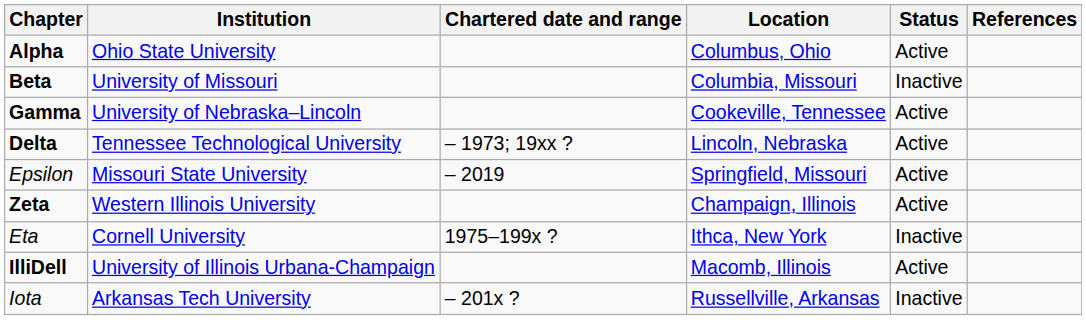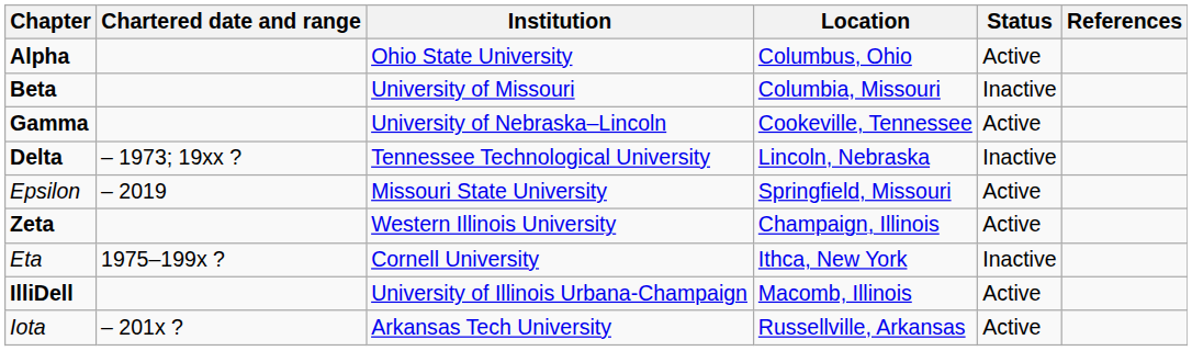 <table class="wikitable sortable" style="width:100%;">
 <tr>
 <th>Chapter</th>
+<th>Chartered date and range</th>
 <th>Institution</th>
-<th>Chartered date and range</th>
 <th>Location</th>
 <th>Status</th>
 <th>References</th>
 </tr>
 <tr>
 <td><strong>Alpha</strong></td>
+<td></td>
 <td><a href='#'>Ohio State University</a></td>
-<td></td>
 <td><a href='#'>Columbus, Ohio</a></td>
 <td>Active</td>
 <td></td>
 </tr>
 <tr>
 <td><strong>Beta</strong></td>
+<td></td>
 <td><a href='#'>University of Missouri</a></td>
-<td></td>
 <td><a href='#'>Columbia, Missouri</a></td>
 <td>Inactive</td>
 <td></td>
 </tr>
 <tr>
 <td><strong>Gamma</strong></td>
+<td></td>
 <td><a href='#'>University of Nebraska–Lincoln</a></td>
-<td></td>
 <td><a href='#'>Cookeville, Tennessee</a></td>
 <td>Active</td>
 <td></td>
 </tr>
 <tr>
 <td><strong>Delta</strong></td>
+<td> – 1973; 19xx ?</td>
 <td><a href='#'>Tennessee Technological University</a></td>
-<td> – 1973; 19xx ?</td>
 <td><a href='#'>Lincoln, Nebraska</a></td>
-<td>Active</td>
+<td>Inactive</td>
 <td></td>
 </tr>
 <tr>
 <td><em>Epsilon</em></td>
+<td> – 2019</td>
 <td><a href='#'>Missouri State University</a></td>
-<td> – 2019</td>
 <td><a href='#'>Springfield, Missouri</a></td>
 <td>Active</td>
 <td></td>
 </tr>
 <tr>
 <td><strong>Zeta</strong></td>
+<td></td>
 <td><a href='#'>Western Illinois University</a></td>
-<td></td>
 <td><a href='#'>Champaign, Illinois</a></td>
 <td>Active</td>
 <td></td>
 </tr>
 <tr>
 <td><em>Eta</em></td>
+<td>1975–199x ?</td>
 <td><a href='#'>Cornell University</a></td>
-<td>1975–199x ?</td>
 <td><a href='#'>Ithca, New York</a></td>
 <td>Inactive</td>
 <td></td>
 </tr>
 <tr>
 <td><strong>IlliDell</strong></td>
+<td></td>
 <td><a href='#'>University of Illinois Urbana-Champaign</a></td>
-<td></td>
 <td><a href='#'>Macomb, Illinois</a></td>
 <td>Active</td>
 <td></td>
 </tr>
 <tr>
 <td><em>Iota</em></td>
+<td> – 201x ?</td>
 <td><a href='#'>Arkansas Tech University</a></td>
-<td> – 201x ?</td>
 <td><a href='#'>Russellville, Arkansas</a></td>
-<td>Inactive</td>
+<td>Active</td>
 <td></td>
 </tr>
 </table>
